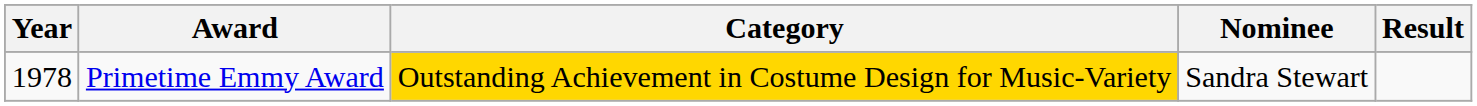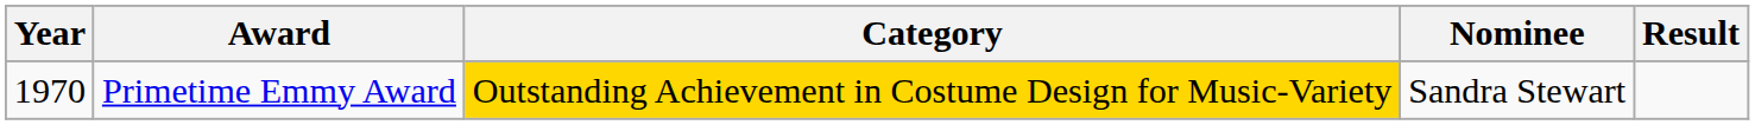 <table class="wikitable plainrowheaders">
 <tr>
 <th>Year</th>
 <th>Award</th>
 <th>Category</th>
 <th>Nominee</th>
 <th>Result</th>
 </tr>
 <tr>
-<td>1978</td>
+<td>1970</td>
 <td><a href='#'>Primetime Emmy Award</a></td>
 <td style="background: gold;">Outstanding Achievement in Costume Design for Music-Variety</td>
 <td>Sandra Stewart</td>
 <td></td>
 </tr>
 </table>
